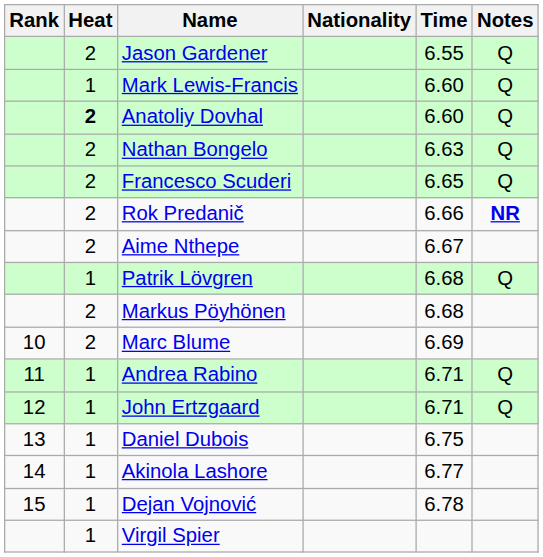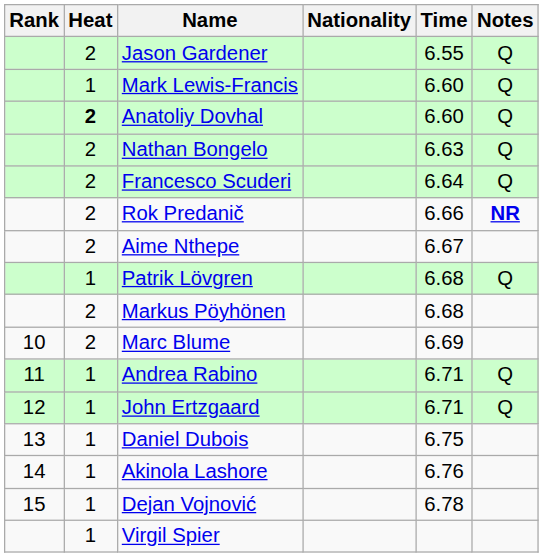 <table class="wikitable sortable" style="text-align:center">
 <tr>
 <th>Rank</th>
 <th>Heat</th>
 <th>Name</th>
 <th>Nationality</th>
 <th>Time</th>
 <th>Notes</th>
 </tr>
 <tr bgcolor=ccffcc>
 <td></td>
 <td>2</td>
 <td align="left"><a href='#'>Jason Gardener</a></td>
 <td align=left></td>
 <td>6.55</td>
 <td>Q</td>
 </tr>
 <tr bgcolor=ccffcc>
 <td></td>
 <td>1</td>
 <td align="left"><a href='#'>Mark Lewis-Francis</a></td>
 <td align=left></td>
 <td>6.60</td>
 <td>Q</td>
 </tr>
 <tr bgcolor=ccffcc>
 <td></td>
 <td><strong>2</strong></td>
 <td align="left"><a href='#'>Anatoliy Dovhal</a></td>
 <td align=left></td>
 <td>6.60</td>
 <td>Q</td>
 </tr>
 <tr bgcolor=ccffcc>
 <td></td>
 <td>2</td>
 <td align="left"><a href='#'>Nathan Bongelo</a></td>
 <td align=left></td>
 <td>6.63</td>
 <td>Q</td>
 </tr>
 <tr bgcolor=ccffcc>
 <td></td>
 <td>2</td>
 <td align="left"><a href='#'>Francesco Scuderi</a></td>
 <td align=left></td>
-<td>6.65</td>
+<td>6.64</td>
 <td>Q</td>
 </tr>
 <tr>
 <td></td>
 <td>2</td>
 <td align="left"><a href='#'>Rok Predanič</a></td>
 <td align=left></td>
 <td>6.66</td>
 <td><strong><a href='#'>NR</a></strong></td>
 </tr>
 <tr>
 <td></td>
 <td>2</td>
 <td align="left"><a href='#'>Aime Nthepe</a></td>
 <td align=left></td>
 <td>6.67</td>
 <td></td>
 </tr>
 <tr bgcolor=ccffcc>
 <td></td>
 <td>1</td>
 <td align="left"><a href='#'>Patrik Lövgren</a></td>
 <td align=left></td>
 <td>6.68</td>
 <td>Q</td>
 </tr>
 <tr>
 <td></td>
 <td>2</td>
 <td align="left"><a href='#'>Markus Pöyhönen</a></td>
 <td align=left></td>
 <td>6.68</td>
 <td></td>
 </tr>
 <tr>
 <td>10</td>
 <td>2</td>
 <td align="left"><a href='#'>Marc Blume</a></td>
 <td align=left></td>
 <td>6.69</td>
 <td></td>
 </tr>
 <tr bgcolor=ccffcc>
 <td>11</td>
 <td>1</td>
 <td align="left"><a href='#'>Andrea Rabino</a></td>
 <td align=left></td>
 <td>6.71</td>
 <td>Q</td>
 </tr>
 <tr bgcolor=ccffcc>
 <td>12</td>
 <td>1</td>
 <td align="left"><a href='#'>John Ertzgaard</a></td>
 <td align=left></td>
 <td>6.71</td>
 <td>Q</td>
 </tr>
 <tr>
 <td>13</td>
 <td>1</td>
 <td align="left"><a href='#'>Daniel Dubois</a></td>
 <td align=left></td>
 <td>6.75</td>
 <td></td>
 </tr>
 <tr>
 <td>14</td>
 <td>1</td>
 <td align="left"><a href='#'>Akinola Lashore</a></td>
 <td align=left></td>
-<td>6.77</td>
+<td>6.76</td>
 <td></td>
 </tr>
 <tr>
 <td>15</td>
 <td>1</td>
 <td align="left"><a href='#'>Dejan Vojnović</a></td>
 <td align=left></td>
 <td>6.78</td>
 <td></td>
 </tr>
 <tr>
 <td></td>
 <td>1</td>
 <td align="left"><a href='#'>Virgil Spier</a></td>
 <td align=left></td>
 <td></td>
 <td></td>
 </tr>
 </table>
